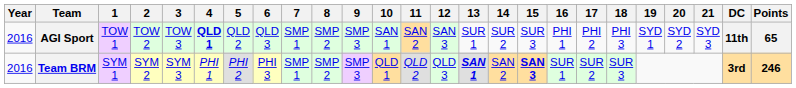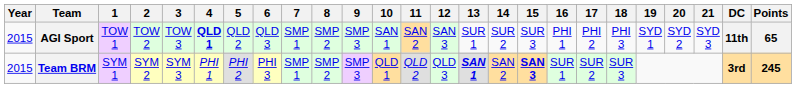 <table class="wikitable" style="text-align:center; font-size:85%">
 <tr>
 <th>Year</th>
 <th>Team</th>
 <th>1</th>
 <th>2</th>
 <th>3</th>
 <th>4</th>
 <th>5</th>
 <th>6</th>
 <th>7</th>
 <th>8</th>
 <th>9</th>
 <th>10</th>
 <th>11</th>
 <th>12</th>
 <th>13</th>
 <th>14</th>
 <th>15</th>
 <th>16</th>
 <th>17</th>
 <th>18</th>
 <th>19</th>
 <th>20</th>
 <th>21</th>
 <th>DC</th>
 <th>Points</th>
 </tr>
 <tr>
-<td><a href='#'>2016</a></td>
+<td><a href='#'>2015</a></td>
 <th>AGI Sport</th>
 <td style="background:#EFCFFF"><a href='#'>TOW<br>1</a><br></td>
 <td style="background:#DFFFDF"><a href='#'>TOW<br>2</a><br></td>
 <td style="background:#DFFFDF"><a href='#'>TOW<br>3</a><br></td>
 <td style="background:#DFFFDF"><strong><a href='#'>QLD<br>1</a><br></strong></td>
 <td style="background:#DFFFDF"><a href='#'>QLD<br>2</a><br></td>
 <td style="background:#DFFFDF"><a href='#'>QLD<br>3</a><br></td>
 <td style="background:#DFFFDF"><a href='#'>SMP<br>1</a><br></td>
 <td style="background:#DFFFDF"><a href='#'>SMP<br>2</a><br></td>
 <td style="background:#DFFFDF"><a href='#'>SMP<br>3</a><br></td>
 <td style="background:#DFFFDF"><a href='#'>SAN<br>1</a><br></td>
 <td style="background:#FFDF9F"><a href='#'>SAN<br>2</a><br></td>
 <td style="background:#DFFFDF"><a href='#'>SAN<br>3</a><br></td>
 <td style="background:#"><a href='#'>SUR<br>1</a></td>
 <td style="background:#"><a href='#'>SUR<br>2</a></td>
 <td style="background:#"><a href='#'>SUR<br>3</a></td>
 <td style="background:#"><a href='#'>PHI<br>1</a></td>
 <td style="background:#"><a href='#'>PHI<br>2</a></td>
 <td style="background:#"><a href='#'>PHI<br>3</a></td>
 <td style="background:#;"><a href='#'>SYD<br>1</a></td>
 <td style="background:#;"><a href='#'>SYD<br>2</a></td>
 <td style="background:#;"><a href='#'>SYD<br>3</a></td>
 <th>11th</th>
 <th>65</th>
 </tr>
 <tr>
-<td><a href='#'>2016</a></td>
+<td><a href='#'>2015</a></td>
 <th><a href='#'>Team BRM</a></th>
 <td style="background:#EFCFFF"><a href='#'>SYM<br>1</a><br></td>
 <td style="background:#FFFFBF"><a href='#'>SYM<br>2</a><br></td>
 <td style="background:#FFFFBF"><a href='#'>SYM<br>3</a><br></td>
 <td style="background:#FFFFBF"><em><a href='#'>PHI<br>1</a></em><br></td>
 <td style="background:#DFDFDF"><em><a href='#'>PHI<br>2</a></em><br></td>
 <td style="background:#FFFFBF"><a href='#'>PHI<br>3</a><br></td>
 <td style="background:#DFFFDF"><a href='#'>SMP<br>1</a><br></td>
 <td style="background:#DFFFDF"><a href='#'>SMP<br>2</a><br></td>
 <td style="background:#EFCFFF"><a href='#'>SMP<br>3</a><br></td>
 <td style="background:#FFDF9F"><a href='#'>QLD<br>1</a><br></td>
 <td style="background:#DFDFDF"><em><a href='#'>QLD<br>2</a></em><br></td>
 <td style="background:#DFFFDF"><a href='#'>QLD<br>3</a><br></td>
 <td style="background:#DFDFDF"><strong><em><a href='#'>SAN<br>1</a></em></strong><br></td>
 <td style="background:#FFDF9F"><a href='#'>SAN<br>2</a><br></td>
 <td style="background:#FFDF9F"><strong><a href='#'>SAN<br>3</a></strong><br></td>
 <td style="background:#DFFFDF"><a href='#'>SUR<br>1</a><br></td>
 <td style="background:#DFFFDF"><a href='#'>SUR<br>2</a><br></td>
 <td style="background:#DFFFDF"><a href='#'>SUR<br>3</a><br></td>
 <td colspan=3></td>
 <th style="background:#FFDF9F">3rd</th>
-<th style="background:#FFDF9F">246</th>
+<th style="background:#FFDF9F">245</th>
 </tr>
 </table>
